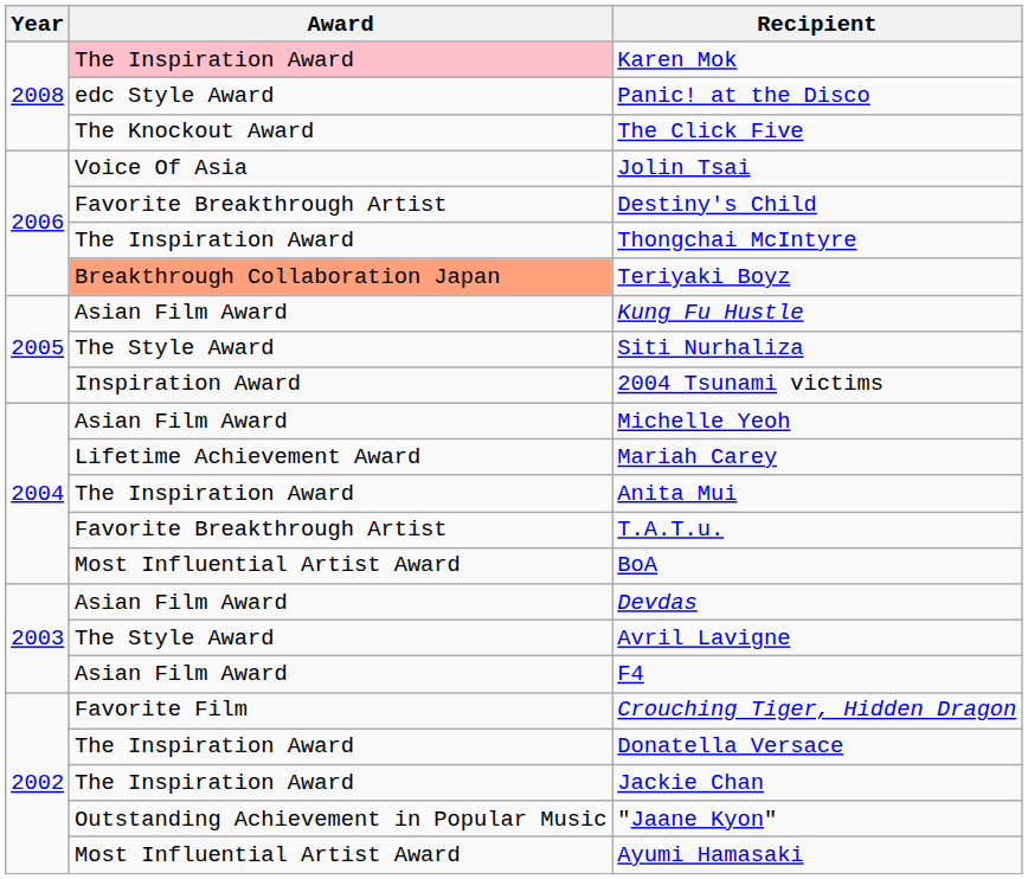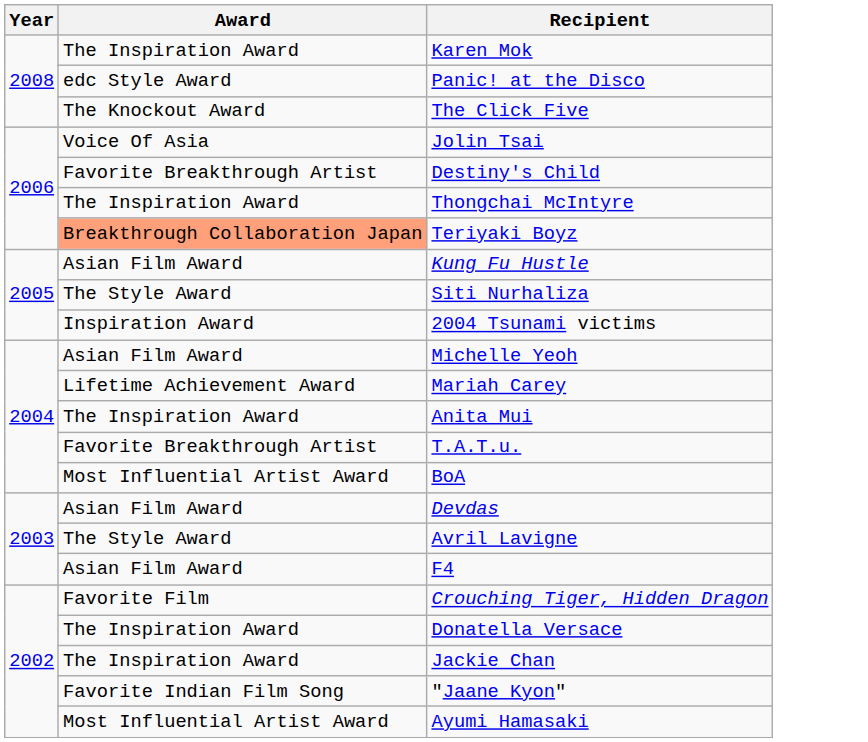 <table class="wikitable">
 <tr>
 <th>Year</th>
 <th>Award</th>
 <th>Recipient</th>
 </tr>
 <tr>
 <td rowspan="3"><a href='#'>2008</a></td>
-<td style="background: pink;">The Inspiration Award</td>
+<td>The Inspiration Award</td>
 <td><a href='#'>Karen Mok</a></td>
 </tr>
 <tr>
 <td>edc Style Award</td>
 <td><a href='#'>Panic! at the Disco</a></td>
 </tr>
 <tr>
 <td>The Knockout Award</td>
 <td><a href='#'>The Click Five</a></td>
 </tr>
 <tr>
 <td rowspan="4"><a href='#'>2006</a></td>
 <td>Voice Of Asia</td>
 <td><a href='#'>Jolin Tsai</a></td>
 </tr>
 <tr>
 <td>Favorite Breakthrough Artist</td>
 <td><a href='#'>Destiny's Child</a></td>
 </tr>
 <tr>
 <td>The Inspiration Award</td>
 <td><a href='#'>Thongchai McIntyre</a></td>
 </tr>
 <tr>
 <td style="background: lightsalmon;">Breakthrough Collaboration Japan</td>
 <td><a href='#'>Teriyaki Boyz</a></td>
 </tr>
 <tr>
 <td rowspan="3"><a href='#'>2005</a></td>
 <td>Asian Film Award</td>
 <td><em><a href='#'>Kung Fu Hustle</a></em></td>
 </tr>
 <tr>
 <td>The Style Award</td>
 <td><a href='#'>Siti Nurhaliza</a></td>
 </tr>
 <tr>
 <td>Inspiration Award</td>
 <td><a href='#'>2004 Tsunami</a> victims</td>
 </tr>
 <tr>
 <td rowspan="5"><a href='#'>2004</a></td>
 <td>Asian Film Award</td>
 <td><a href='#'>Michelle Yeoh</a></td>
 </tr>
 <tr>
 <td>Lifetime Achievement Award</td>
 <td><a href='#'>Mariah Carey</a></td>
 </tr>
 <tr>
 <td>The Inspiration Award</td>
 <td><a href='#'>Anita Mui</a></td>
 </tr>
 <tr>
 <td>Favorite Breakthrough Artist</td>
 <td><a href='#'>T.A.T.u.</a></td>
 </tr>
 <tr>
 <td>Most Influential Artist Award</td>
 <td><a href='#'>BoA</a></td>
 </tr>
 <tr>
 <td rowspan="3"><a href='#'>2003</a></td>
 <td>Asian Film Award</td>
 <td><em><a href='#'>Devdas</a></em></td>
 </tr>
 <tr>
 <td>The Style Award</td>
 <td><a href='#'>Avril Lavigne</a></td>
 </tr>
 <tr>
 <td>Asian Film Award</td>
 <td><a href='#'>F4</a></td>
 </tr>
 <tr>
 <td rowspan="5"><a href='#'>2002</a></td>
 <td>Favorite Film</td>
 <td><em><a href='#'>Crouching Tiger, Hidden Dragon</a></em></td>
 </tr>
 <tr>
 <td>The Inspiration Award</td>
 <td><a href='#'>Donatella Versace</a></td>
 </tr>
 <tr>
 <td>The Inspiration Award</td>
 <td><a href='#'>Jackie Chan</a></td>
 </tr>
 <tr>
-<td>Outstanding Achievement in Popular Music</td>
+<td>Favorite Indian Film Song</td>
 <td>"<a href='#'>Jaane Kyon</a>"</td>
 </tr>
 <tr>
 <td>Most Influential Artist Award</td>
 <td><a href='#'>Ayumi Hamasaki</a></td>
 </tr>
 </table>
